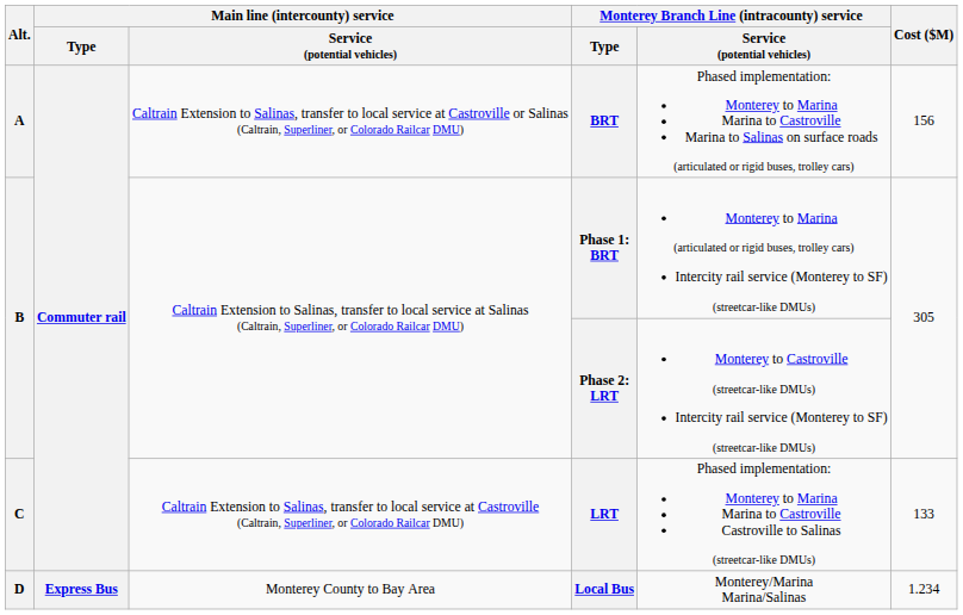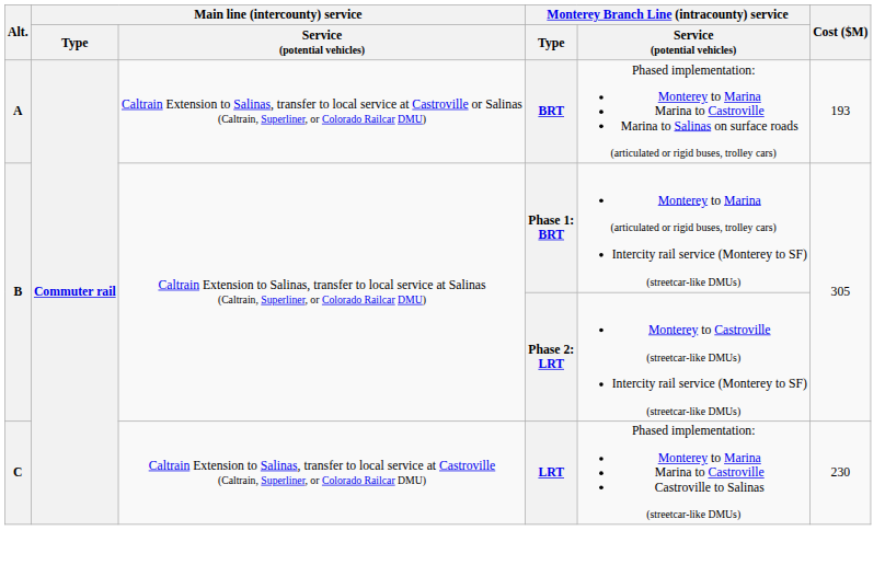 <table class=wikitable style="font-size:100%;text-align:center;">
 <tr>
 <th rowspan=2>Alt.</th>
 <th colspan=2>Main line (intercounty) service</th>
 <th colspan=2><a href='#'>Monterey Branch Line</a> (intracounty) service</th>
 <th rowspan=2>Cost ($M)</th>
 </tr>
 <tr>
 <th>Type</th>
 <th>Service<br><small>(potential vehicles)</small></th>
 <th>Type</th>
 <th>Service<br><small>(potential vehicles)</small></th>
 </tr>
 <tr>
 <th>A</th>
 <th rowspan=4><a href='#'>Commuter rail</a></th>
 <td rowspan=1><a href='#'>Caltrain</a> Extension to <a href='#'>Salinas</a>, transfer to local service at <a href='#'>Castroville</a> or Salinas<br><small>(Caltrain, <a href='#'>Superliner</a>, or <a href='#'>Colorado Railcar</a> <a href='#'>DMU</a>)</small></td>
 <th><a href='#'>BRT</a></th>
 <td>Phased implementation:<br><ul><li><a href='#'>Monterey</a> to <a href='#'>Marina</a></li><li>Marina to <a href='#'>Castroville</a></li><li>Marina to <a href='#'>Salinas</a> on surface roads</li></ul><small>(articulated or rigid buses, trolley cars)</small></td>
-<td>156</td>
+<td>193</td>
 </tr>
 <tr>
 <th rowspan=2>B</th>
 <td rowspan=2><a href='#'>Caltrain</a> Extension to Salinas, transfer to local service at Salinas<br><small>(Caltrain, <a href='#'>Superliner</a>, or <a href='#'>Colorado Railcar</a> <a href='#'>DMU</a>)</small></td>
 <th>Phase 1:<br><a href='#'>BRT</a></th>
 <td><br><ul><li><a href='#'>Monterey</a> to <a href='#'>Marina</a></li></ul><small>(articulated or rigid buses, trolley cars)</small><ul><li>Intercity rail service (Monterey to SF)</li></ul><small>(streetcar-like DMUs)</small></td>
 <td rowspan=2>305</td>
 </tr>
 <tr>
 <th>Phase 2:<br><a href='#'>LRT</a></th>
 <td><br><ul><li><a href='#'>Monterey</a> to <a href='#'>Castroville</a></li></ul><small>(streetcar-like DMUs)</small><ul><li>Intercity rail service (Monterey to SF)</li></ul><small>(streetcar-like DMUs)</small></td>
 </tr>
 <tr>
 <th>C</th>
 <td rowspan=1><a href='#'>Caltrain</a> Extension to <a href='#'>Salinas</a>, transfer to local service at <a href='#'>Castroville</a><br><small>(Caltrain, <a href='#'>Superliner</a>, or <a href='#'>Colorado Railcar</a> DMU)</small></td>
 <th><a href='#'>LRT</a></th>
 <td>Phased implementation:<br><ul><li><a href='#'>Monterey</a> to <a href='#'>Marina</a></li><li>Marina to <a href='#'>Castroville</a></li><li>Castroville to Salinas</li></ul><small>(streetcar-like DMUs)</small></td>
-<td>133</td>
-</tr>
-<tr>
-<th>D</th>
-<th><a href='#'>Express Bus</a></th>
-<td>Monterey County to Bay Area</td>
-<th><a href='#'>Local Bus</a></th>
-<td>Monterey/Marina<br>Marina/Salinas</td>
-<td>1.234</td>
+<td>230</td>
 </tr>
 </table>
